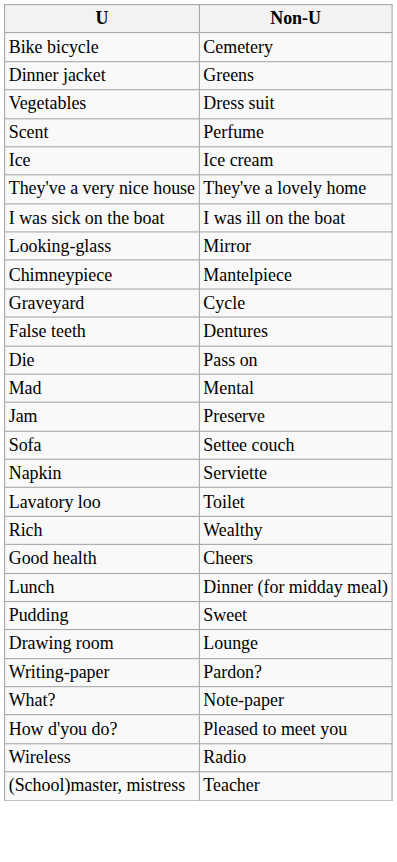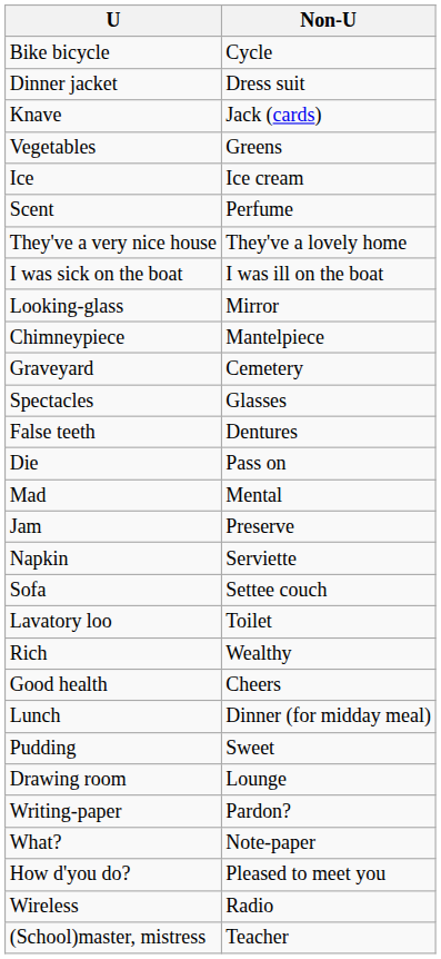 <table class="wikitable">
 <tr>
 <th>U</th>
 <th>Non-U</th>
 </tr>
 <tr>
 <td>Bike  bicycle</td>
-<td>Cemetery</td>
+<td>Cycle</td>
 </tr>
 <tr>
 <td>Dinner jacket</td>
+<td>Dress suit</td>
+</tr>
+<tr>
+<td>Knave</td>
+<td>Jack (<a href='#'>cards</a>)</td>
+</tr>
+<tr>
+<td>Vegetables</td>
 <td>Greens</td>
 </tr>
 <tr>
-<td>Vegetables</td>
-<td>Dress suit</td>
+<td>Ice</td>
+<td>Ice cream</td>
 </tr>
 <tr>
 <td>Scent</td>
 <td>Perfume</td>
-</tr>
-<tr>
-<td>Ice</td>
-<td>Ice cream</td>
 </tr>
 <tr>
 <td>They've a very nice house</td>
 <td>They've a lovely home</td>
 </tr>
 <tr>
 <td>I was sick on the boat</td>
 <td>I was ill on the boat</td>
 </tr>
 <tr>
 <td>Looking-glass</td>
 <td>Mirror</td>
 </tr>
 <tr>
 <td>Chimneypiece</td>
 <td>Mantelpiece</td>
 </tr>
 <tr>
 <td>Graveyard</td>
-<td>Cycle</td>
+<td>Cemetery</td>
+</tr>
+<tr>
+<td>Spectacles</td>
+<td>Glasses</td>
 </tr>
 <tr>
 <td>False teeth</td>
 <td>Dentures</td>
 </tr>
 <tr>
 <td>Die</td>
 <td>Pass on</td>
 </tr>
 <tr>
 <td>Mad</td>
 <td>Mental</td>
 </tr>
 <tr>
 <td>Jam</td>
 <td>Preserve</td>
 </tr>
 <tr>
+<td>Napkin</td>
+<td>Serviette</td>
+</tr>
+<tr>
 <td>Sofa</td>
 <td>Settee  couch</td>
-</tr>
-<tr>
-<td>Napkin</td>
-<td>Serviette</td>
 </tr>
 <tr>
 <td>Lavatory  loo</td>
 <td>Toilet</td>
 </tr>
 <tr>
 <td>Rich</td>
 <td>Wealthy</td>
 </tr>
 <tr>
 <td>Good health</td>
 <td>Cheers</td>
 </tr>
 <tr>
 <td>Lunch</td>
 <td>Dinner (for midday meal)</td>
 </tr>
 <tr>
 <td>Pudding</td>
 <td>Sweet</td>
 </tr>
 <tr>
 <td>Drawing room</td>
 <td>Lounge</td>
 </tr>
 <tr>
 <td>Writing-paper</td>
 <td>Pardon?</td>
 </tr>
 <tr>
 <td>What?</td>
 <td>Note-paper</td>
 </tr>
 <tr>
 <td>How d'you do?</td>
 <td>Pleased to meet you</td>
 </tr>
 <tr>
 <td>Wireless</td>
 <td>Radio</td>
 </tr>
 <tr>
 <td>(School)master, mistress</td>
 <td>Teacher</td>
 </tr>
 </table>
